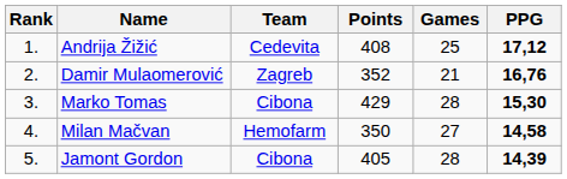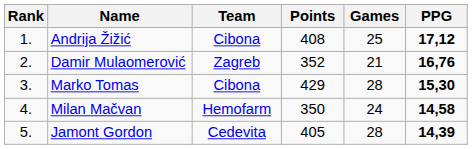 <table class="wikitable" style="text-align: center;">
 <tr>
 <th>Rank</th>
 <th width="150">Name</th>
 <th width="90">Team</th>
 <th width="60">Points</th>
 <th width="60">Games</th>
 <th width="60">PPG</th>
 </tr>
 <tr>
 <td>1.</td>
 <td align="left"> <a href='#'>Andrija Žižić</a></td>
-<td><a href='#'>Cedevita</a></td>
+<td><a href='#'>Cibona</a></td>
 <td>408</td>
 <td>25</td>
 <td><strong>17,12</strong></td>
 </tr>
 <tr>
 <td>2.</td>
 <td align="left"> <a href='#'>Damir Mulaomerović</a></td>
 <td><a href='#'>Zagreb</a></td>
 <td>352</td>
 <td>21</td>
 <td><strong>16,76</strong></td>
 </tr>
 <tr>
 <td>3.</td>
 <td align="left"> <a href='#'>Marko Tomas</a></td>
 <td><a href='#'>Cibona</a></td>
 <td>429</td>
 <td>28</td>
 <td><strong>15,30</strong></td>
 </tr>
 <tr>
 <td>4.</td>
 <td align="left"> <a href='#'>Milan Mačvan</a></td>
 <td><a href='#'>Hemofarm</a></td>
 <td>350</td>
-<td>27</td>
+<td>24</td>
 <td><strong>14,58</strong></td>
 </tr>
 <tr>
 <td>5.</td>
 <td align="left"> <a href='#'>Jamont Gordon</a></td>
-<td><a href='#'>Cibona</a></td>
+<td><a href='#'>Cedevita</a></td>
 <td>405</td>
 <td>28</td>
 <td><strong>14,39</strong></td>
 </tr>
 </table>
